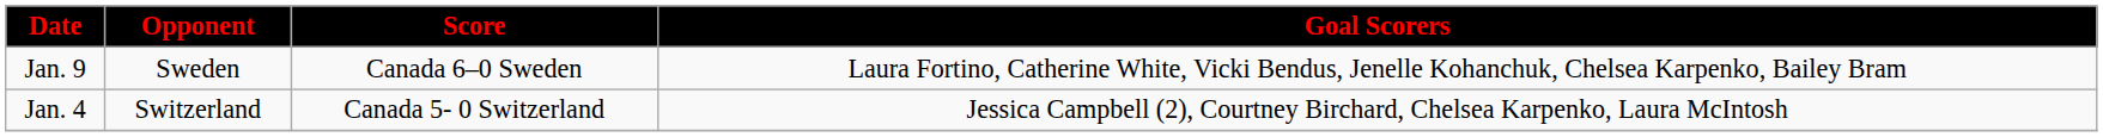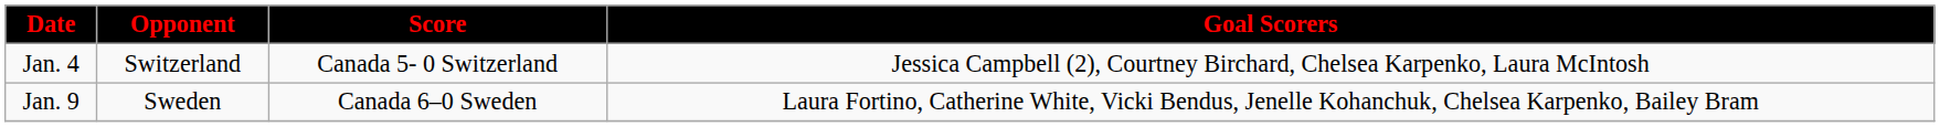 <table class="wikitable" width="80%">
 <tr align="center"  style="background:black;color:red;">
 <td><strong>Date</strong></td>
 <td><strong>Opponent</strong></td>
 <td><strong>Score</strong></td>
 <td><strong>Goal Scorers</strong></td>
 </tr>
 <tr align="center" bgcolor="">
+<td>Jan. 4</td>
+<td>Switzerland</td>
+<td>Canada 5- 0  Switzerland</td>
+<td>Jessica Campbell (2), Courtney Birchard, Chelsea Karpenko, Laura McIntosh</td>
+</tr>
+<tr align="center" bgcolor="">
 <td>Jan. 9</td>
 <td>Sweden</td>
 <td>Canada 6–0 Sweden</td>
 <td>Laura Fortino, Catherine White, Vicki Bendus, Jenelle Kohanchuk, Chelsea Karpenko, Bailey Bram</td>
 </tr>
 <tr align="center" bgcolor="">
-<td>Jan. 4</td>
-<td>Switzerland</td>
-<td>Canada 5- 0  Switzerland</td>
-<td>Jessica Campbell (2), Courtney Birchard, Chelsea Karpenko, Laura McIntosh</td>
-</tr>
-<tr align="center" bgcolor="">
 </tr>
 </table>
